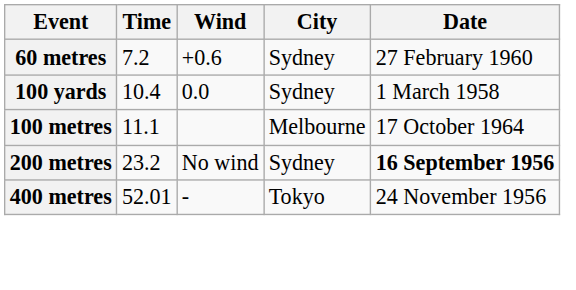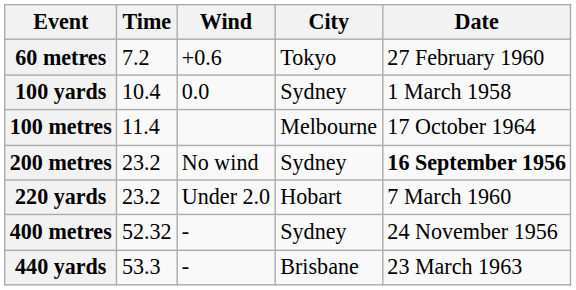 <table class="wikitable">
 <tr>
 <th>Event</th>
 <th>Time</th>
 <th>Wind</th>
 <th>City</th>
 <th>Date</th>
 </tr>
 <tr>
 <th>60 metres</th>
 <td>7.2</td>
 <td>+0.6</td>
-<td>Sydney</td>
+<td>Tokyo</td>
 <td>27 February 1960</td>
 </tr>
 <tr>
 <th>100 yards</th>
 <td>10.4</td>
 <td>0.0</td>
 <td>Sydney</td>
 <td>1 March 1958</td>
 </tr>
 <tr>
 <th>100 metres</th>
-<td>11.1</td>
+<td>11.4</td>
 <td></td>
 <td>Melbourne</td>
 <td>17 October 1964</td>
 </tr>
 <tr>
 <th>200 metres</th>
 <td>23.2</td>
 <td>No wind</td>
 <td>Sydney</td>
 <td><strong>16 September 1956</strong></td>
 </tr>
 <tr>
+<th>220 yards</th>
+<td>23.2</td>
+<td>Under 2.0</td>
+<td>Hobart</td>
+<td>7 March 1960</td>
+</tr>
+<tr>
 <th>400 metres</th>
-<td>52.01</td>
+<td>52.32</td>
 <td>-</td>
-<td>Tokyo</td>
+<td>Sydney</td>
 <td>24 November 1956</td>
 </tr>
+<tr>
+<th>440 yards</th>
+<td>53.3</td>
+<td>-</td>
+<td>Brisbane</td>
+<td>23 March 1963</td>
+</tr>
 </table>
